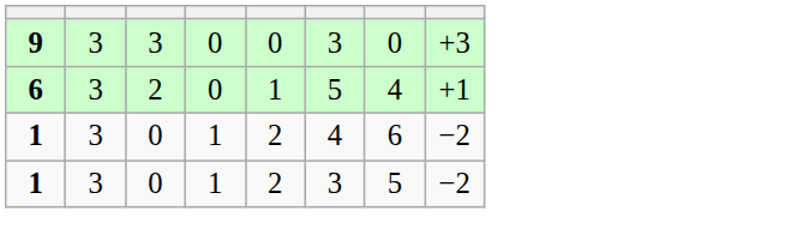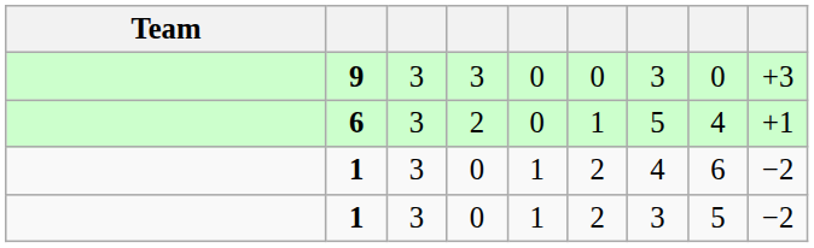 <table class="wikitable" style="text-align: center;">
 <tr>
+<th width="165">Team</th>
 <th width="25"></th>
 <th width="25"></th>
 <th width="25"></th>
 <th width="25"></th>
 <th width="25"></th>
 <th width="25"></th>
 <th width="25"></th>
 <th width="25"></th>
 </tr>
 <tr bgcolor=#ccffcc>
+<td align="left"></td>
 <td><strong>9</strong></td>
 <td>3</td>
 <td>3</td>
 <td>0</td>
 <td>0</td>
 <td>3</td>
 <td>0</td>
 <td>+3</td>
 </tr>
 <tr bgcolor=#ccffcc>
+<td align="left"></td>
 <td><strong>6</strong></td>
 <td>3</td>
 <td>2</td>
 <td>0</td>
 <td>1</td>
 <td>5</td>
 <td>4</td>
 <td>+1</td>
 </tr>
 <tr>
+<td align="left"></td>
 <td><strong>1</strong></td>
 <td>3</td>
 <td>0</td>
 <td>1</td>
 <td>2</td>
 <td>4</td>
 <td>6</td>
 <td>−2</td>
 </tr>
 <tr>
+<td align="left"></td>
 <td><strong>1</strong></td>
 <td>3</td>
 <td>0</td>
 <td>1</td>
 <td>2</td>
 <td>3</td>
 <td>5</td>
 <td>−2</td>
 </tr>
 </table>
